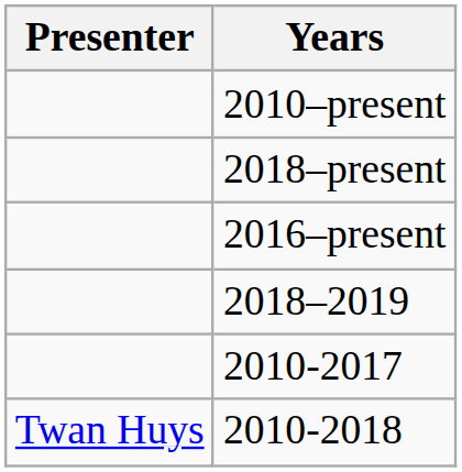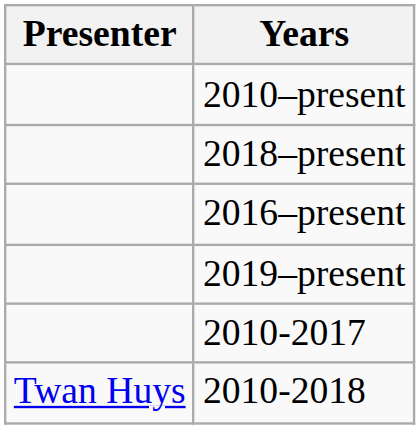 <table class=wikitable>
 <tr>
 <th>Presenter</th>
 <th>Years</th>
 </tr>
 <tr>
 <td></td>
 <td>2010–present</td>
 </tr>
 <tr>
 <td></td>
 <td>2018–present</td>
 </tr>
 <tr>
 <td></td>
 <td>2016–present</td>
 </tr>
 <tr>
 <td></td>
-<td>2018–2019</td>
+<td>2019–present</td>
 </tr>
 <tr>
 <td></td>
 <td>2010-2017</td>
 </tr>
 <tr>
 <td><a href='#'>Twan Huys</a></td>
 <td>2010-2018</td>
 </tr>
 </table>
